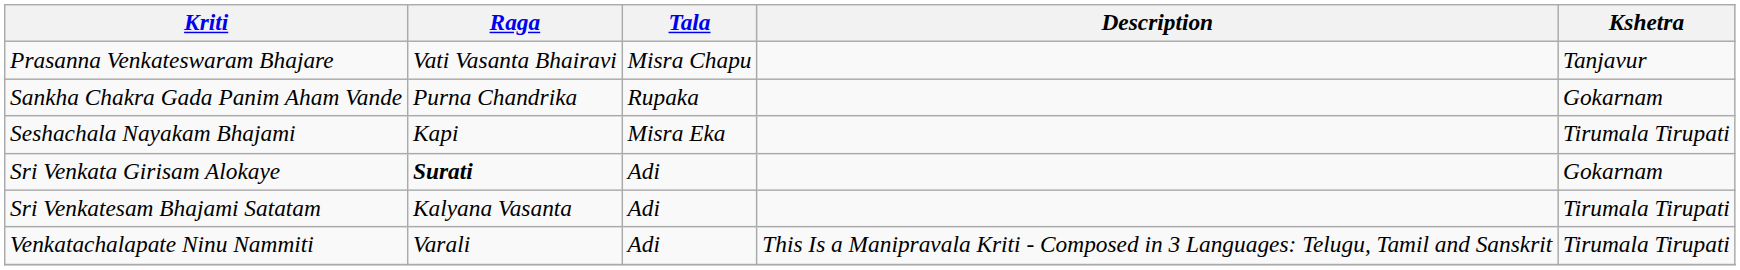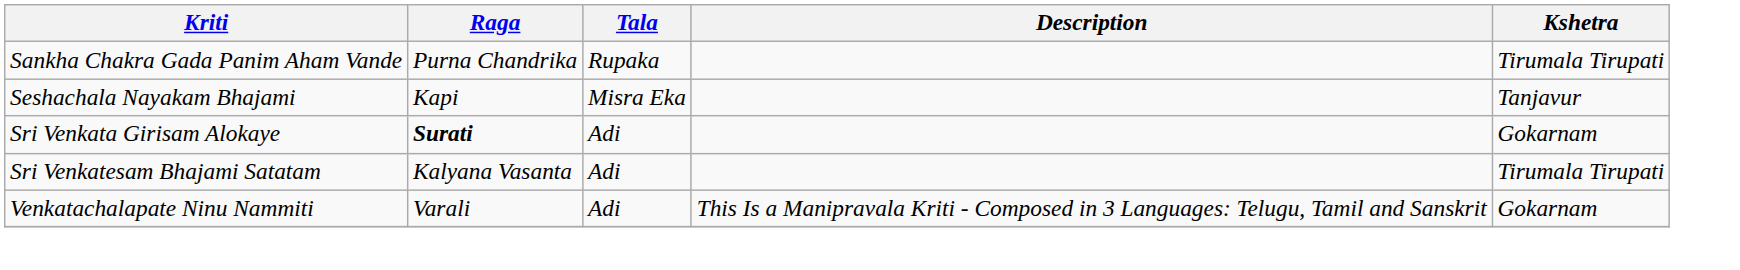 <table class="wikitable">
 <tr>
 <th><em><a href='#'>Kriti</a></em></th>
 <th><em><a href='#'>Raga</a></em></th>
 <th><em><a href='#'>Tala</a></em></th>
 <th><em>Description</em></th>
 <th><em>Kshetra</em></th>
 </tr>
 <tr>
-<td><em>Prasanna Venkateswaram Bhajare</em></td>
-<td><em>Vati Vasanta Bhairavi</em></td>
-<td><em>Misra Chapu</em></td>
-<td></td>
-<td><em>Tanjavur</em></td>
-</tr>
-<tr>
 <td><em>Sankha Chakra Gada Panim Aham Vande</em></td>
 <td><em>Purna Chandrika</em></td>
 <td><em>Rupaka</em></td>
 <td></td>
-<td><em>Gokarnam</em></td>
+<td><em>Tirumala Tirupati</em></td>
 </tr>
 <tr>
 <td><em>Seshachala Nayakam Bhajami</em></td>
 <td><em>Kapi</em></td>
 <td><em>Misra Eka</em></td>
 <td></td>
-<td><em>Tirumala Tirupati</em></td>
+<td><em>Tanjavur</em></td>
 </tr>
 <tr>
 <td><em>Sri Venkata Girisam Alokaye</em></td>
 <td><strong><em>Surati</em></strong></td>
 <td><em>Adi</em></td>
 <td></td>
 <td><em>Gokarnam</em></td>
 </tr>
 <tr>
 <td><em>Sri Venkatesam Bhajami Satatam</em></td>
 <td><em>Kalyana Vasanta</em></td>
 <td><em>Adi</em></td>
 <td></td>
 <td><em>Tirumala Tirupati</em></td>
 </tr>
 <tr>
 <td><em>Venkatachalapate Ninu Nammiti</em></td>
 <td><em>Varali</em></td>
 <td><em>Adi</em></td>
 <td><em>This Is a Manipravala Kriti - Composed in 3 Languages: Telugu, Tamil and Sanskrit</em></td>
-<td><em>Tirumala Tirupati</em></td>
+<td><em>Gokarnam</em></td>
 </tr>
 <tr>
 </tr>
 </table>
